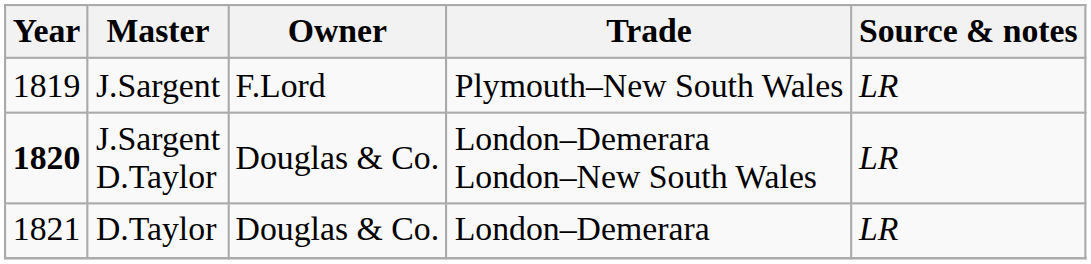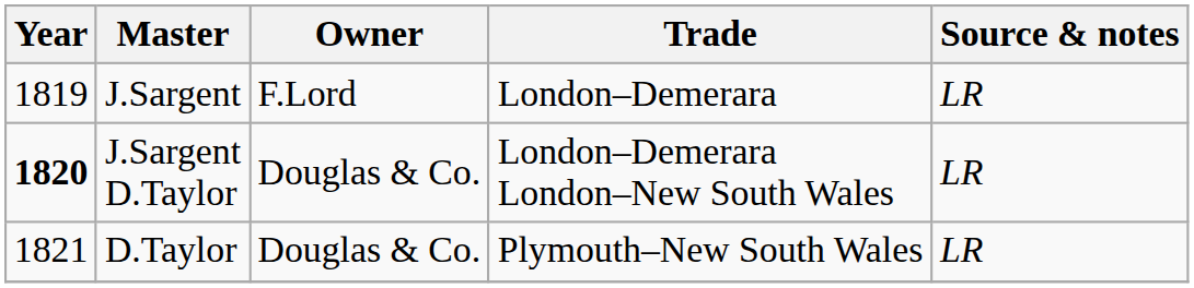 <table class=" wikitable">
 <tr>
 <th>Year</th>
 <th>Master</th>
 <th>Owner</th>
 <th>Trade</th>
 <th>Source & notes</th>
 </tr>
 <tr>
 <td>1819</td>
 <td>J.Sargent</td>
 <td>F.Lord</td>
-<td>Plymouth–New South Wales</td>
+<td>London–Demerara</td>
 <td><em>LR</em></td>
 </tr>
 <tr>
 <td><strong>1820</strong></td>
 <td>J.Sargent<br>D.Taylor</td>
 <td>Douglas & Co.</td>
 <td>London–Demerara<br>London–New South Wales</td>
 <td><em>LR</em></td>
 </tr>
 <tr>
 <td>1821</td>
 <td>D.Taylor</td>
 <td>Douglas  & Co.</td>
-<td>London–Demerara</td>
+<td>Plymouth–New South Wales</td>
 <td><em>LR</em></td>
 </tr>
 <tr>
 </tr>
 </table>
